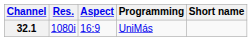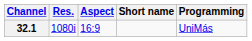 <table class="wikitable">
 <tr>
 <th scope = "col"><a href='#'>Channel</a></th>
 <th scope = "col"><a href='#'>Res.</a></th>
 <th scope = "col"><a href='#'>Aspect</a></th>
+<th scope = "col">Short name</th>
 <th scope = "col">Programming</th>
-<th scope = "col">Short name</th>
 </tr>
 <tr>
 <th scope = "row">32.1</th>
 <td><a href='#'>1080i</a></td>
 <td><a href='#'>16:9</a></td>
+<td></td>
 <td><a href='#'>UniMás</a></td>
-<td></td>
 </tr>
 </table>
